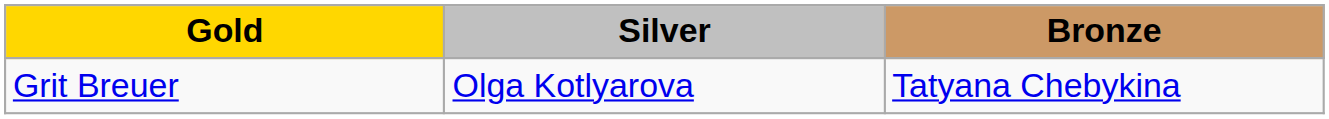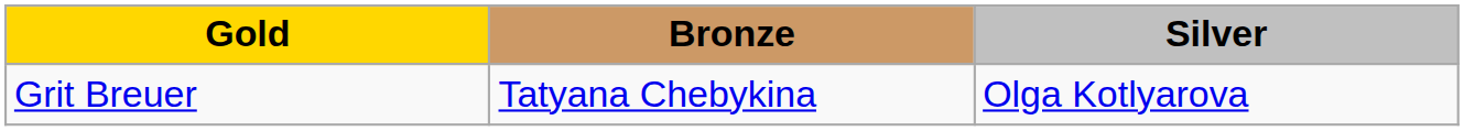 <table class="wikitable" style="text-align:left">
 <tr align="center">
 <td width=200 bgcolor=gold><strong>Gold</strong></td>
+<td width=200 bgcolor=CC9966><strong>Bronze</strong></td>
 <td width=200 bgcolor=silver><strong>Silver</strong></td>
-<td width=200 bgcolor=CC9966><strong>Bronze</strong></td>
 </tr>
 <tr>
 <td><a href='#'>Grit Breuer</a><br><em></em></td>
+<td><a href='#'>Tatyana Chebykina</a><br><em></em></td>
 <td><a href='#'>Olga Kotlyarova</a><br><em></em></td>
-<td><a href='#'>Tatyana Chebykina</a><br><em></em></td>
 </tr>
 </table>
